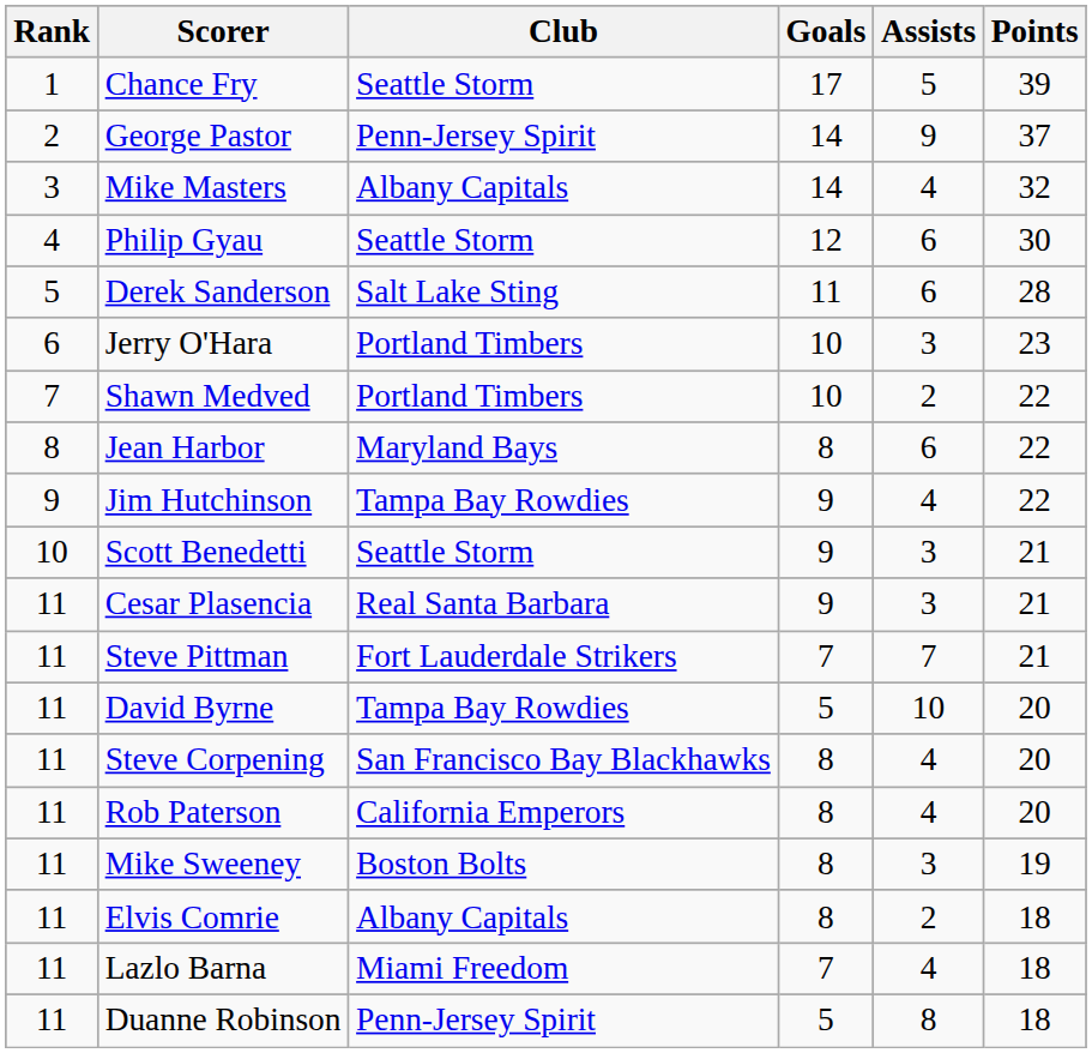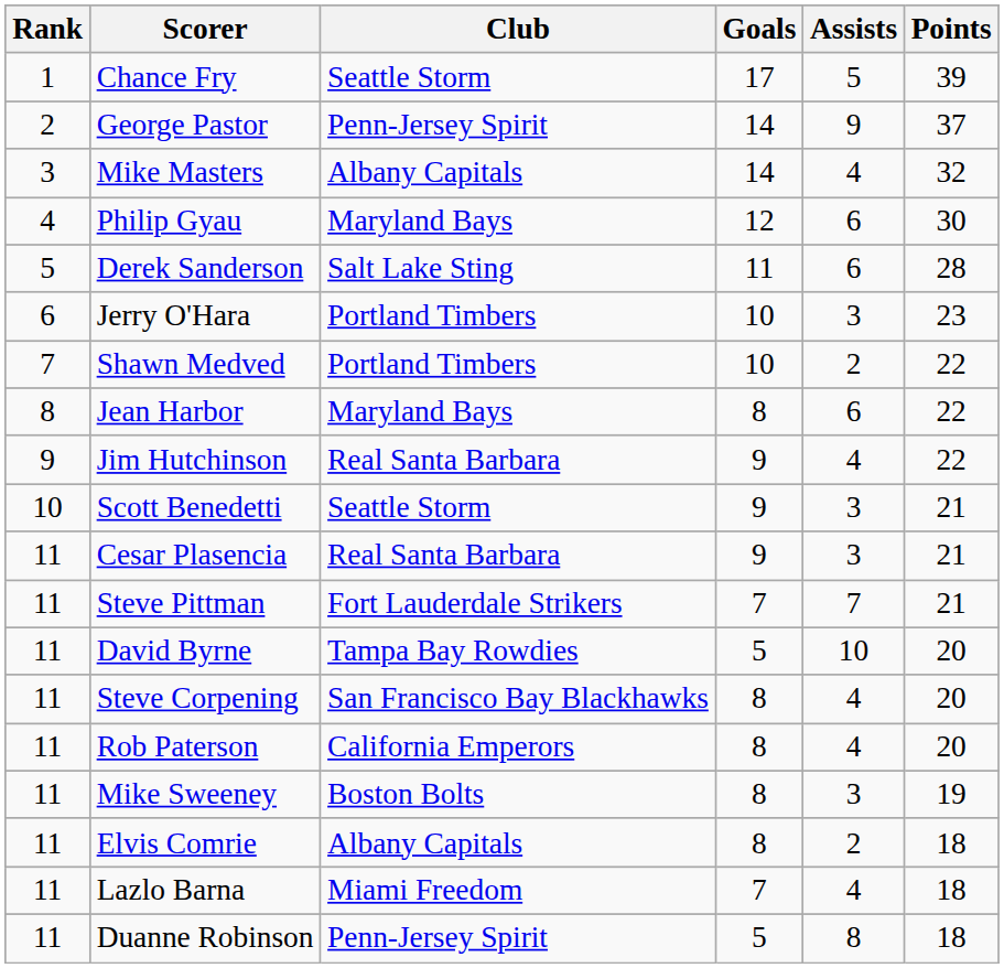 <table class="wikitable">
 <tr>
 <th>Rank</th>
 <th>Scorer</th>
 <th>Club</th>
 <th>Goals</th>
 <th>Assists</th>
 <th>Points</th>
 </tr>
 <tr>
 <td align=center>1</td>
 <td><a href='#'>Chance Fry</a></td>
 <td><a href='#'>Seattle Storm</a></td>
 <td align=center>17</td>
 <td align=center>5</td>
 <td align=center>39</td>
 </tr>
 <tr>
 <td align=center>2</td>
 <td><a href='#'>George Pastor</a></td>
 <td><a href='#'>Penn-Jersey Spirit</a></td>
 <td align=center>14</td>
 <td align=center>9</td>
 <td align=center>37</td>
 </tr>
 <tr>
 <td align=center>3</td>
 <td><a href='#'>Mike Masters</a></td>
 <td><a href='#'>Albany Capitals</a></td>
 <td align=center>14</td>
 <td align=center>4</td>
 <td align=center>32</td>
 </tr>
 <tr>
 <td align=center>4</td>
 <td><a href='#'>Philip Gyau</a></td>
-<td><a href='#'>Seattle Storm</a></td>
+<td><a href='#'>Maryland Bays</a></td>
 <td align=center>12</td>
 <td align=center>6</td>
 <td align=center>30</td>
 </tr>
 <tr>
 <td align=center>5</td>
 <td><a href='#'>Derek Sanderson</a></td>
 <td><a href='#'>Salt Lake Sting</a></td>
 <td align=center>11</td>
 <td align=center>6</td>
 <td align=center>28</td>
 </tr>
 <tr>
 <td align=center>6</td>
 <td>Jerry O'Hara</td>
 <td><a href='#'>Portland Timbers</a></td>
 <td align=center>10</td>
 <td align=center>3</td>
 <td align=center>23</td>
 </tr>
 <tr>
 <td align=center>7</td>
 <td><a href='#'>Shawn Medved</a></td>
 <td><a href='#'>Portland Timbers</a></td>
 <td align=center>10</td>
 <td align=center>2</td>
 <td align=center>22</td>
 </tr>
 <tr>
 <td align=center>8</td>
 <td><a href='#'>Jean Harbor</a></td>
 <td><a href='#'>Maryland Bays</a></td>
 <td align=center>8</td>
 <td align=center>6</td>
 <td align=center>22</td>
 </tr>
 <tr>
 <td align=center>9</td>
 <td><a href='#'>Jim Hutchinson</a></td>
-<td><a href='#'>Tampa Bay Rowdies</a></td>
+<td><a href='#'>Real Santa Barbara</a></td>
 <td align=center>9</td>
 <td align=center>4</td>
 <td align=center>22</td>
 </tr>
 <tr>
 <td align=center>10</td>
 <td><a href='#'>Scott Benedetti</a></td>
 <td><a href='#'>Seattle Storm</a></td>
 <td align=center>9</td>
 <td align=center>3</td>
 <td align=center>21</td>
 </tr>
 <tr>
 <td align=center>11</td>
 <td><a href='#'>Cesar Plasencia</a></td>
 <td><a href='#'>Real Santa Barbara</a></td>
 <td align=center>9</td>
 <td align=center>3</td>
 <td align=center>21</td>
 </tr>
 <tr>
 <td align=center>11</td>
 <td><a href='#'>Steve Pittman</a></td>
 <td><a href='#'>Fort Lauderdale Strikers</a></td>
 <td align=center>7</td>
 <td align=center>7</td>
 <td align=center>21</td>
 </tr>
 <tr>
 <td align=center>11</td>
 <td><a href='#'>David Byrne</a></td>
 <td><a href='#'>Tampa Bay Rowdies</a></td>
 <td align=center>5</td>
 <td align=center>10</td>
 <td align=center>20</td>
 </tr>
 <tr>
 <td align=center>11</td>
 <td><a href='#'>Steve Corpening</a></td>
 <td><a href='#'>San Francisco Bay Blackhawks</a></td>
 <td align=center>8</td>
 <td align=center>4</td>
 <td align=center>20</td>
 </tr>
 <tr>
 <td align=center>11</td>
 <td><a href='#'>Rob Paterson</a></td>
 <td><a href='#'>California Emperors</a></td>
 <td align=center>8</td>
 <td align=center>4</td>
 <td align=center>20</td>
 </tr>
 <tr>
 <td align=center>11</td>
 <td><a href='#'>Mike Sweeney</a></td>
 <td><a href='#'>Boston Bolts</a></td>
 <td align=center>8</td>
 <td align=center>3</td>
 <td align=center>19</td>
 </tr>
 <tr>
 <td align=center>11</td>
 <td><a href='#'>Elvis Comrie</a></td>
 <td><a href='#'>Albany Capitals</a></td>
 <td align=center>8</td>
 <td align=center>2</td>
 <td align=center>18</td>
 </tr>
 <tr>
 <td align=center>11</td>
 <td>Lazlo Barna</td>
 <td><a href='#'>Miami Freedom</a></td>
 <td align=center>7</td>
 <td align=center>4</td>
 <td align=center>18</td>
 </tr>
 <tr>
 <td align=center>11</td>
 <td>Duanne Robinson</td>
 <td><a href='#'>Penn-Jersey Spirit</a></td>
 <td align=center>5</td>
 <td align=center>8</td>
 <td align=center>18</td>
 </tr>
 </table>
